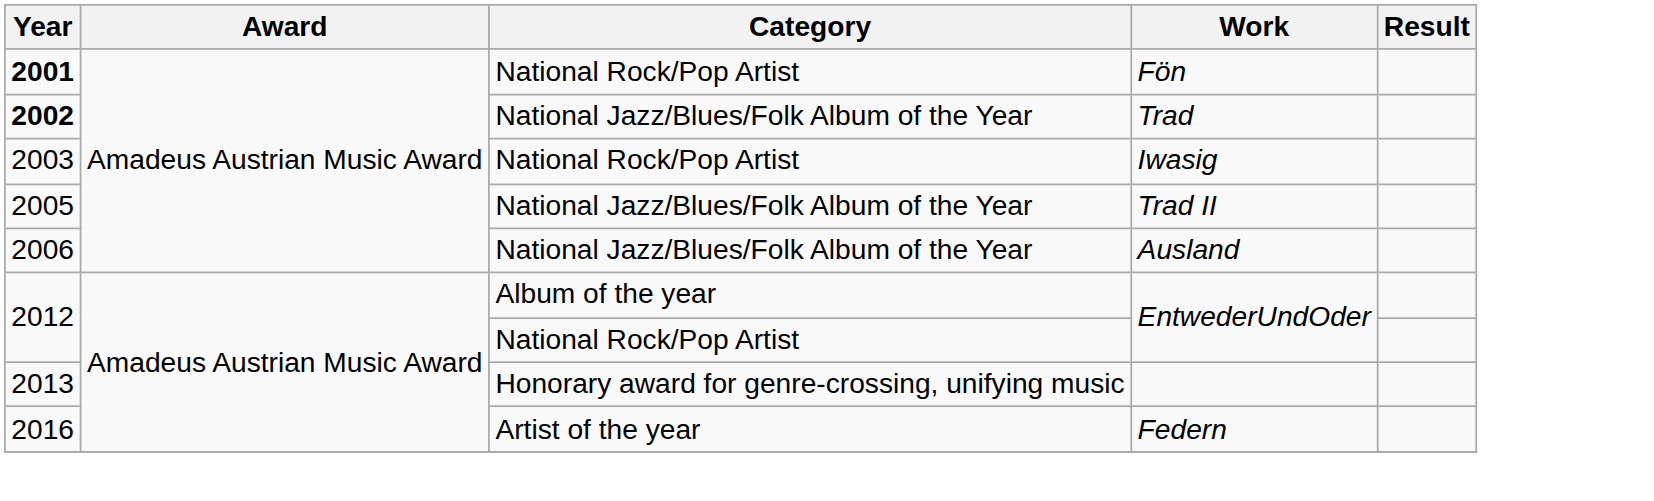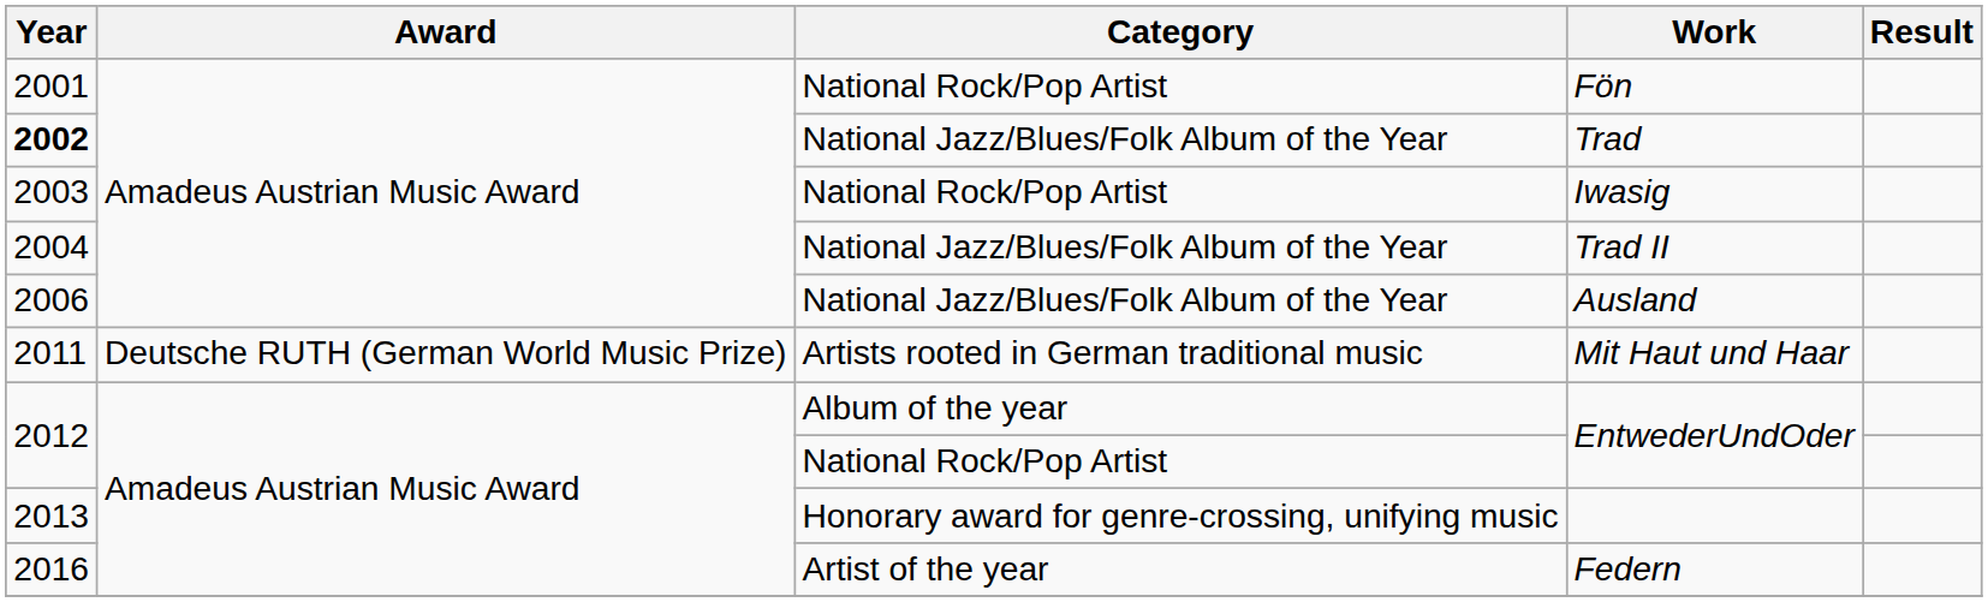 <table class="wikitable">
 <tr>
 <th>Year</th>
 <th>Award</th>
 <th>Category</th>
 <th>Work</th>
 <th>Result</th>
 </tr>
 <tr>
-<td><strong>2001</strong></td>
+<td>2001</td>
 <td rowspan="5">Amadeus Austrian Music Award</td>
 <td>National Rock/Pop Artist</td>
 <td><em>Fön</em></td>
 <td></td>
 </tr>
 <tr>
 <td><strong>2002</strong></td>
 <td>National Jazz/Blues/Folk Album of the Year</td>
 <td><em>Trad</em></td>
 <td></td>
 </tr>
 <tr>
 <td>2003</td>
 <td>National Rock/Pop Artist</td>
 <td><em>Iwasig</em></td>
 <td></td>
 </tr>
 <tr>
-<td>2005</td>
+<td>2004</td>
 <td>National Jazz/Blues/Folk Album of the Year</td>
 <td><em>Trad II</em></td>
 <td></td>
 </tr>
 <tr>
 <td>2006</td>
 <td>National Jazz/Blues/Folk Album of the Year</td>
 <td><em>Ausland</em></td>
+<td></td>
+</tr>
+<tr>
+<td>2011</td>
+<td>Deutsche RUTH (German World Music Prize)</td>
+<td>Artists rooted in German traditional music</td>
+<td><em>Mit Haut und Haar</em></td>
 <td></td>
 </tr>
 <tr>
 <td rowspan="2">2012</td>
 <td rowspan="4">Amadeus Austrian Music Award</td>
 <td>Album of the year</td>
 <td rowspan="2"><em>EntwederUndOder</em></td>
 <td></td>
 </tr>
 <tr>
 <td>National Rock/Pop Artist</td>
 <td></td>
 </tr>
 <tr>
 <td>2013</td>
 <td>Honorary award for genre-crossing, unifying music</td>
 <td></td>
 <td></td>
 </tr>
 <tr>
 <td>2016</td>
 <td>Artist of the year</td>
 <td><em>Federn</em></td>
 <td></td>
 </tr>
 <tr>
 </tr>
 </table>
